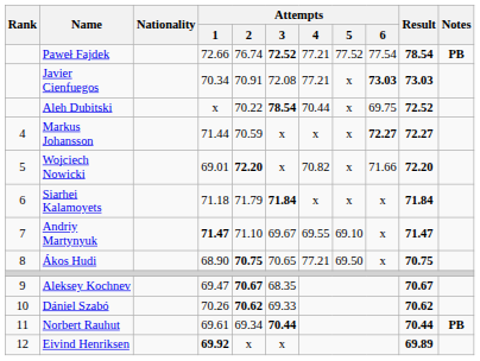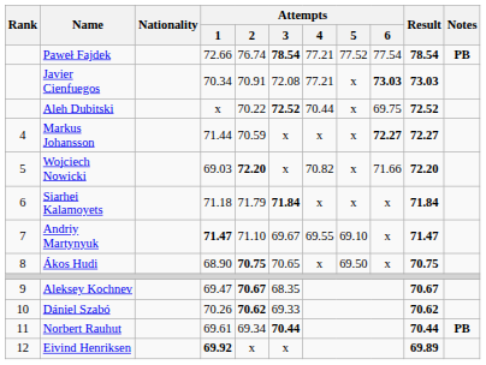 <table class="wikitable sortable" style="text-align:center">
 <tr>
 <th rowspan=2>Rank</th>
 <th rowspan=2>Name</th>
 <th rowspan=2>Nationality</th>
 <th colspan=6>Attempts</th>
 <th rowspan=2>Result</th>
 <th rowspan=2>Notes</th>
 </tr>
 <tr>
 <th>1</th>
 <th>2</th>
 <th>3</th>
 <th>4</th>
 <th>5</th>
 <th>6</th>
 </tr>
 <tr>
 <td></td>
 <td align=left><a href='#'>Paweł Fajdek</a></td>
 <td align=left></td>
 <td>72.66</td>
 <td>76.74</td>
-<td><strong>72.52</strong></td>
+<td><strong>78.54</strong></td>
 <td>77.21</td>
 <td>77.52</td>
 <td>77.54</td>
 <td><strong>78.54</strong></td>
 <td><strong>PB</strong></td>
 </tr>
 <tr>
 <td></td>
 <td align=left><a href='#'>Javier Cienfuegos</a></td>
 <td align=left></td>
 <td>70.34</td>
 <td>70.91</td>
 <td>72.08</td>
 <td>77.21</td>
 <td>x</td>
 <td><strong>73.03</strong></td>
 <td><strong>73.03</strong></td>
 <td></td>
 </tr>
 <tr>
 <td></td>
 <td align=left><a href='#'>Aleh Dubitski</a></td>
 <td align=left></td>
 <td>x</td>
 <td>70.22</td>
-<td><strong>78.54</strong></td>
+<td><strong>72.52</strong></td>
 <td>70.44</td>
 <td>x</td>
 <td>69.75</td>
 <td><strong>72.52</strong></td>
 <td></td>
 </tr>
 <tr>
 <td>4</td>
 <td align=left><a href='#'>Markus Johansson</a></td>
 <td align=left></td>
 <td>71.44</td>
 <td>70.59</td>
 <td>x</td>
 <td>x</td>
 <td>x</td>
 <td><strong>72.27</strong></td>
 <td><strong>72.27</strong></td>
 <td></td>
 </tr>
 <tr>
 <td>5</td>
 <td align=left><a href='#'>Wojciech Nowicki</a></td>
 <td align=left></td>
-<td>69.01</td>
+<td>69.03</td>
 <td><strong>72.20</strong></td>
 <td>x</td>
 <td>70.82</td>
 <td>x</td>
 <td>71.66</td>
 <td><strong>72.20</strong></td>
 <td></td>
 </tr>
 <tr>
 <td>6</td>
 <td align=left><a href='#'>Siarhei Kalamoyets</a></td>
 <td align=left></td>
 <td>71.18</td>
 <td>71.79</td>
 <td><strong>71.84</strong></td>
 <td>x</td>
 <td>x</td>
 <td>x</td>
 <td><strong>71.84</strong></td>
 <td></td>
 </tr>
 <tr>
 <td>7</td>
 <td align=left><a href='#'>Andriy Martynyuk</a></td>
 <td align=left></td>
 <td><strong>71.47</strong></td>
 <td>71.10</td>
 <td>69.67</td>
 <td>69.55</td>
 <td>69.10</td>
 <td>x</td>
 <td><strong>71.47</strong></td>
 <td></td>
 </tr>
 <tr>
 <td>8</td>
 <td align=left><a href='#'>Ákos Hudi</a></td>
 <td align=left></td>
 <td>68.90</td>
 <td><strong>70.75</strong></td>
 <td>70.65</td>
-<td>77.21</td>
+<td>x</td>
 <td>69.50</td>
 <td>x</td>
 <td><strong>70.75</strong></td>
 <td></td>
 </tr>
 <tr>
 <td colspan=11 bgcolor=lightgray></td>
 </tr>
 <tr>
 <td>9</td>
 <td align=left><a href='#'>Aleksey Kochnev</a></td>
 <td align=left></td>
 <td>69.47</td>
 <td><strong>70.67</strong></td>
 <td>68.35</td>
 <td colspan=3></td>
 <td><strong>70.67</strong></td>
 <td></td>
 </tr>
 <tr>
 <td>10</td>
 <td align=left><a href='#'>Dániel Szabó</a></td>
 <td align=left></td>
 <td>70.26</td>
 <td><strong>70.62</strong></td>
 <td>69.33</td>
 <td colspan=3></td>
 <td><strong>70.62</strong></td>
 <td></td>
 </tr>
 <tr>
 <td>11</td>
 <td align=left><a href='#'>Norbert Rauhut</a></td>
 <td align=left></td>
 <td>69.61</td>
 <td>69.34</td>
 <td><strong>70.44</strong></td>
 <td colspan=3></td>
 <td><strong>70.44</strong></td>
 <td><strong>PB</strong></td>
 </tr>
 <tr>
 <td>12</td>
 <td align=left><a href='#'>Eivind Henriksen</a></td>
 <td align=left></td>
 <td><strong>69.92</strong></td>
 <td>x</td>
 <td>x</td>
 <td colspan=3></td>
 <td><strong>69.89</strong></td>
 <td></td>
 </tr>
 </table>
